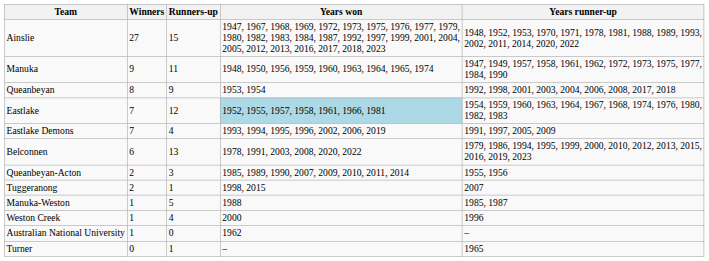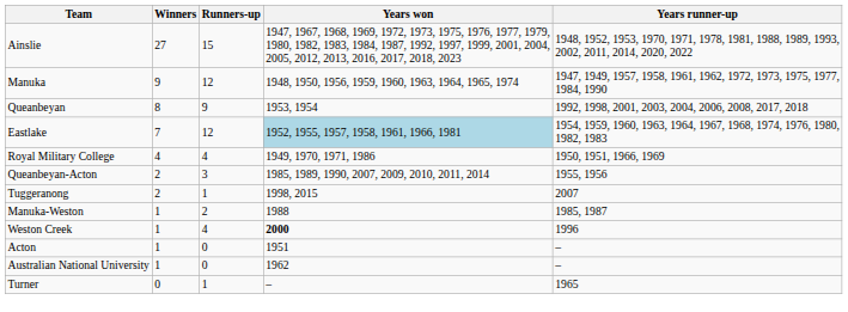 <table class="wikitable sortable">
 <tr>
 <th>Team</th>
 <th>Winners</th>
 <th>Runners-up</th>
 <th>Years won</th>
 <th>Years runner-up</th>
 </tr>
 <tr>
 <td> Ainslie</td>
 <td>27</td>
 <td>15</td>
 <td>1947, 1967, 1968, 1969, 1972, 1973, 1975, 1976, 1977, 1979,<br>1980, 1982, 1983, 1984, 1987, 1992, 1997, 1999, 2001, 2004,<br>2005, 2012, 2013, 2016, 2017, 2018, 2023</td>
 <td>1948, 1952, 1953, 1970, 1971, 1978, 1981, 1988, 1989, 1993,<br>2002, 2011, 2014, 2020, 2022</td>
 </tr>
 <tr>
 <td> Manuka</td>
 <td>9</td>
-<td>11</td>
+<td>12</td>
 <td>1948, 1950, 1956, 1959, 1960, 1963, 1964, 1965, 1974</td>
 <td>1947, 1949, 1957, 1958, 1961, 1962, 1972, 1973, 1975, 1977,<br>1984, 1990</td>
 </tr>
 <tr>
 <td> Queanbeyan</td>
 <td>8</td>
 <td>9</td>
 <td>1953, 1954</td>
 <td>1992, 1998, 2001, 2003, 2004, 2006, 2008, 2017, 2018</td>
 </tr>
 <tr>
 <td> Eastlake</td>
 <td>7</td>
 <td>12</td>
 <td style="background: lightblue;">1952, 1955, 1957, 1958, 1961, 1966, 1981</td>
 <td>1954, 1959, 1960, 1963, 1964, 1967, 1968, 1974, 1976, 1980,<br>1982, 1983</td>
 </tr>
 <tr>
-<td> Eastlake Demons</td>
-<td>7</td>
+<td> Royal Military College</td>
 <td>4</td>
-<td>1993, 1994, 1995, 1996, 2002, 2006, 2019</td>
-<td>1991, 1997, 2005, 2009</td>
-</tr>
-<tr>
-<td> Belconnen</td>
-<td>6</td>
-<td>13</td>
-<td>1978, 1991, 2003, 2008, 2020, 2022</td>
-<td>1979, 1986, 1994, 1995, 1999, 2000, 2010, 2012, 2013, 2015,<br>2016, 2019, 2023</td>
+<td>4</td>
+<td>1949, 1970, 1971, 1986</td>
+<td>1950, 1951, 1966, 1969</td>
 </tr>
 <tr>
 <td> Queanbeyan-Acton</td>
 <td>2</td>
 <td>3</td>
 <td>1985, 1989, 1990, 2007, 2009, 2010, 2011, 2014</td>
 <td>1955, 1956</td>
 </tr>
 <tr>
 <td> Tuggeranong</td>
 <td>2</td>
 <td>1</td>
 <td>1998, 2015</td>
 <td>2007</td>
 </tr>
 <tr>
 <td> Manuka-Weston</td>
 <td>1</td>
-<td>5</td>
+<td>2</td>
 <td>1988</td>
 <td>1985, 1987</td>
 </tr>
 <tr>
 <td> Weston Creek</td>
 <td>1</td>
 <td>4</td>
-<td>2000</td>
+<td><strong>2000</strong></td>
 <td>1996</td>
+</tr>
+<tr>
+<td> Acton</td>
+<td>1</td>
+<td>0</td>
+<td>1951</td>
+<td>–</td>
 </tr>
 <tr>
 <td> Australian National University</td>
 <td>1</td>
 <td>0</td>
 <td>1962</td>
 <td>–</td>
 </tr>
 <tr>
 <td> Turner</td>
 <td>0</td>
 <td>1</td>
 <td>–</td>
 <td>1965</td>
 </tr>
 </table>
